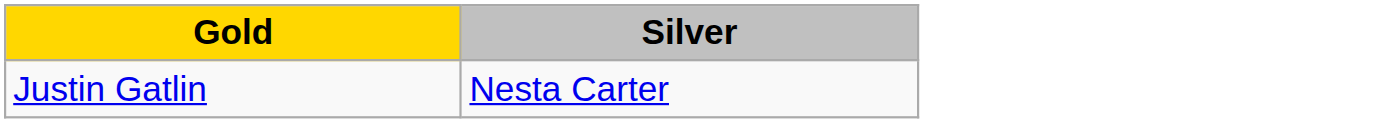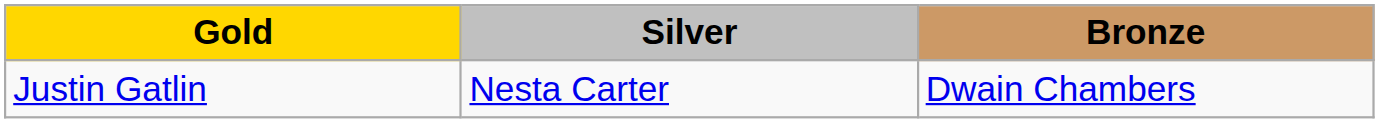 <table class="wikitable" style="text-align:left">
 <tr align="center">
 <td width=200 bgcolor=gold><strong>Gold</strong></td>
 <td width=200 bgcolor=silver><strong>Silver</strong></td>
+<td width=200 bgcolor=CC9966><strong>Bronze</strong></td>
 </tr>
 <tr>
 <td><a href='#'>Justin Gatlin</a><br><em></em></td>
 <td><a href='#'>Nesta Carter</a><br><em></em></td>
+<td><a href='#'>Dwain Chambers</a><br><em></em></td>
 </tr>
 </table>
